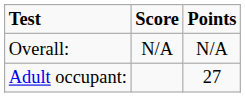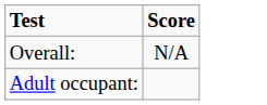 <table class="wikitable">
 <tr>
 <td><strong>Test</strong></td>
 <td><strong>Score</strong></td>
-<td><strong>Points</strong></td>
 </tr>
 <tr>
 <td>Overall:</td>
-<td style="text-align:center;">N/A</td>
 <td style="text-align:center;">N/A</td>
 </tr>
 <tr>
 <td><a href='#'>Adult</a> occupant:</td>
 <td></td>
-<td style="text-align:center;">27</td>
 </tr>
 </table>
